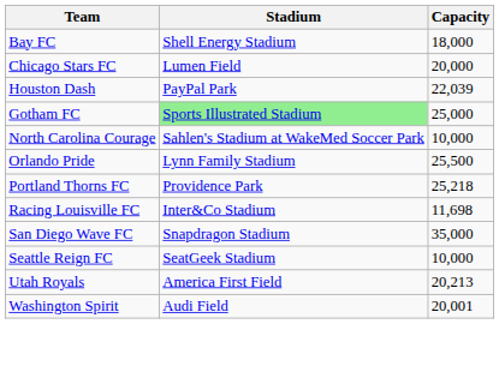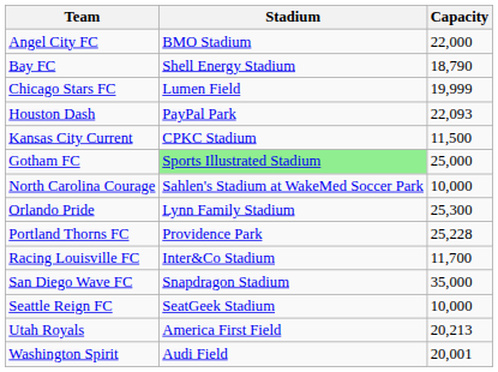 <table class="sortable wikitable">
 <tr>
 <th scope="col">Team</th>
 <th scope="col">Stadium</th>
 <th scope="col" data-sort-type="number">Capacity</th>
 </tr>
 <tr>
+<td><a href='#'>Angel City FC</a></td>
+<td><a href='#'>BMO Stadium</a></td>
+<td>22,000</td>
+</tr>
+<tr>
 <td><a href='#'>Bay FC</a></td>
 <td><a href='#'>Shell Energy Stadium</a></td>
-<td>18,000</td>
+<td>18,790</td>
 </tr>
 <tr>
 <td><a href='#'>Chicago Stars FC</a></td>
 <td><a href='#'>Lumen Field</a></td>
-<td>20,000</td>
+<td>19,999</td>
 </tr>
 <tr>
 <td><a href='#'>Houston Dash</a></td>
 <td><a href='#'>PayPal Park</a></td>
-<td>22,039</td>
+<td>22,093</td>
+</tr>
+<tr>
+<td><a href='#'>Kansas City Current</a></td>
+<td><a href='#'>CPKC Stadium</a></td>
+<td>11,500</td>
 </tr>
 <tr>
 <td><a href='#'>Gotham FC</a></td>
 <td style="background: lightgreen;"><a href='#'>Sports Illustrated Stadium</a></td>
 <td>25,000</td>
 </tr>
 <tr>
 <td><a href='#'>North Carolina Courage</a></td>
 <td><a href='#'>Sahlen's Stadium at WakeMed Soccer Park</a></td>
 <td>10,000</td>
 </tr>
 <tr>
 <td><a href='#'>Orlando Pride</a></td>
 <td><a href='#'>Lynn Family Stadium</a></td>
-<td>25,500</td>
+<td>25,300</td>
 </tr>
 <tr>
 <td><a href='#'>Portland Thorns FC</a></td>
 <td><a href='#'>Providence Park</a></td>
-<td>25,218</td>
+<td>25,228</td>
 </tr>
 <tr>
 <td><a href='#'>Racing Louisville FC</a></td>
 <td><a href='#'>Inter&Co Stadium</a></td>
-<td>11,698</td>
+<td>11,700</td>
 </tr>
 <tr>
 <td><a href='#'>San Diego Wave FC</a></td>
 <td><a href='#'>Snapdragon Stadium</a></td>
 <td>35,000</td>
 </tr>
 <tr>
 <td><a href='#'>Seattle Reign FC</a></td>
 <td><a href='#'>SeatGeek Stadium</a></td>
 <td>10,000</td>
 </tr>
 <tr>
 <td><a href='#'>Utah Royals</a></td>
 <td><a href='#'>America First Field</a></td>
 <td>20,213</td>
 </tr>
 <tr>
 <td><a href='#'>Washington Spirit</a></td>
 <td><a href='#'>Audi Field</a></td>
 <td>20,001</td>
 </tr>
 </table>
